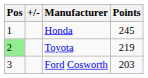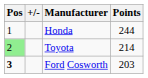 <table class="wikitable" style="font-size: 95%;">
 <tr>
 <th>Pos</th>
 <th>+/-</th>
 <th>Manufacturer</th>
 <th>Points</th>
 </tr>
 <tr>
 <td>1</td>
 <td align="left"></td>
 <td> <a href='#'>Honda</a></td>
-<td align="center">245</td>
+<td align="center">244</td>
 </tr>
 <tr>
 <td style="background: lightgreen;">2</td>
 <td align="left"></td>
 <td> <a href='#'>Toyota</a></td>
-<td align="center">219</td>
+<td align="center">214</td>
 </tr>
 <tr>
-<td>3</td>
+<td><strong>3</strong></td>
 <td align="left"></td>
 <td> <a href='#'>Ford</a> <a href='#'>Cosworth</a></td>
 <td align="center">203</td>
 </tr>
 </table>
